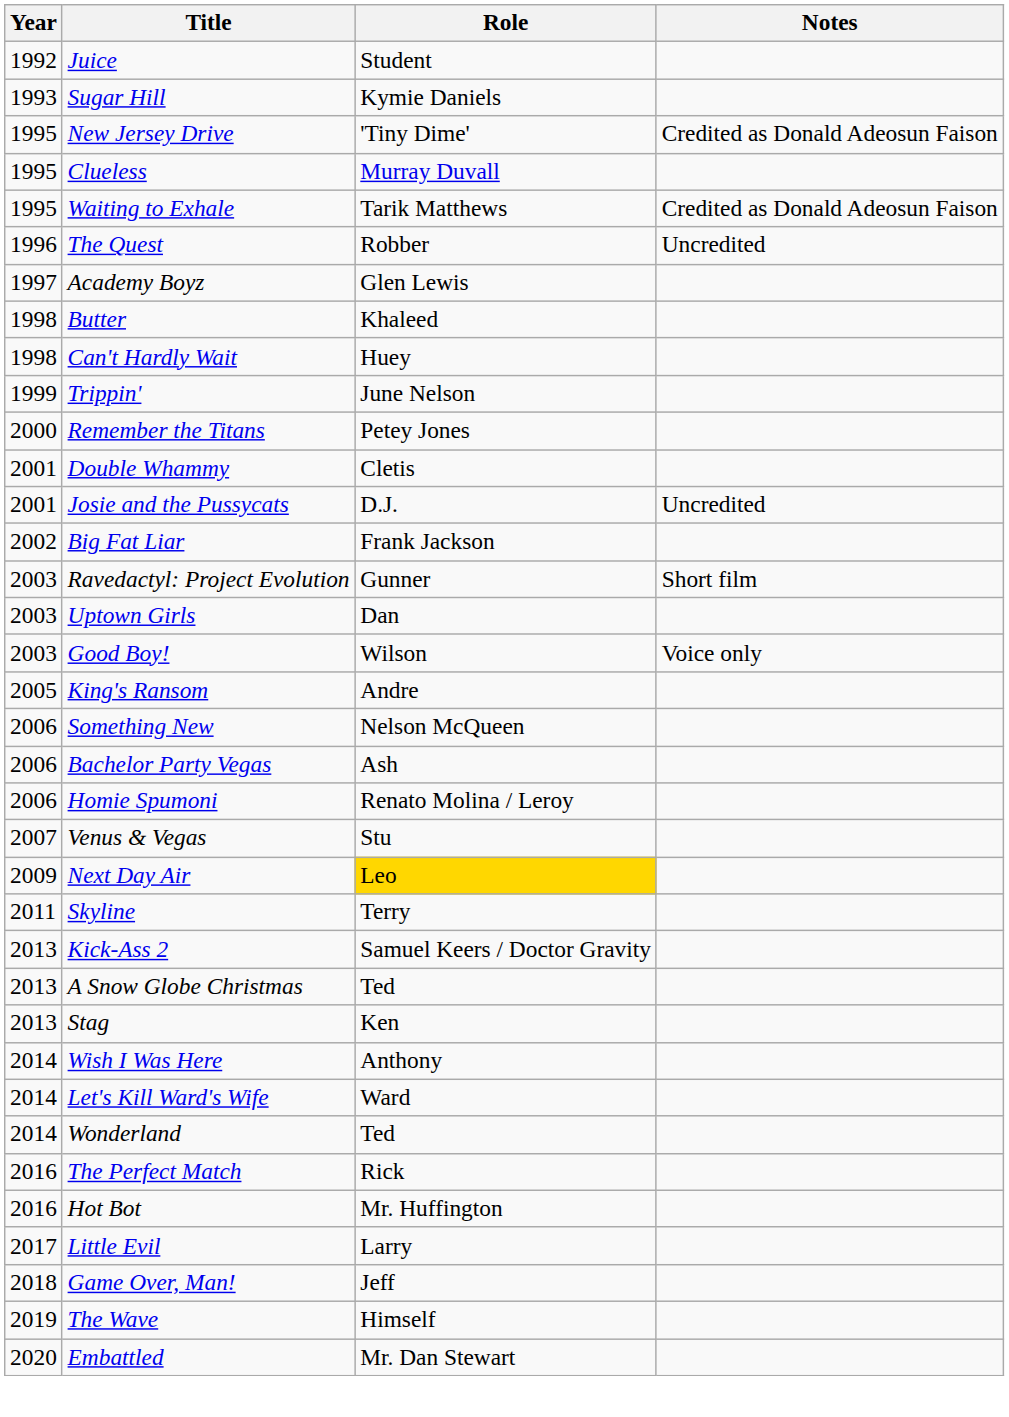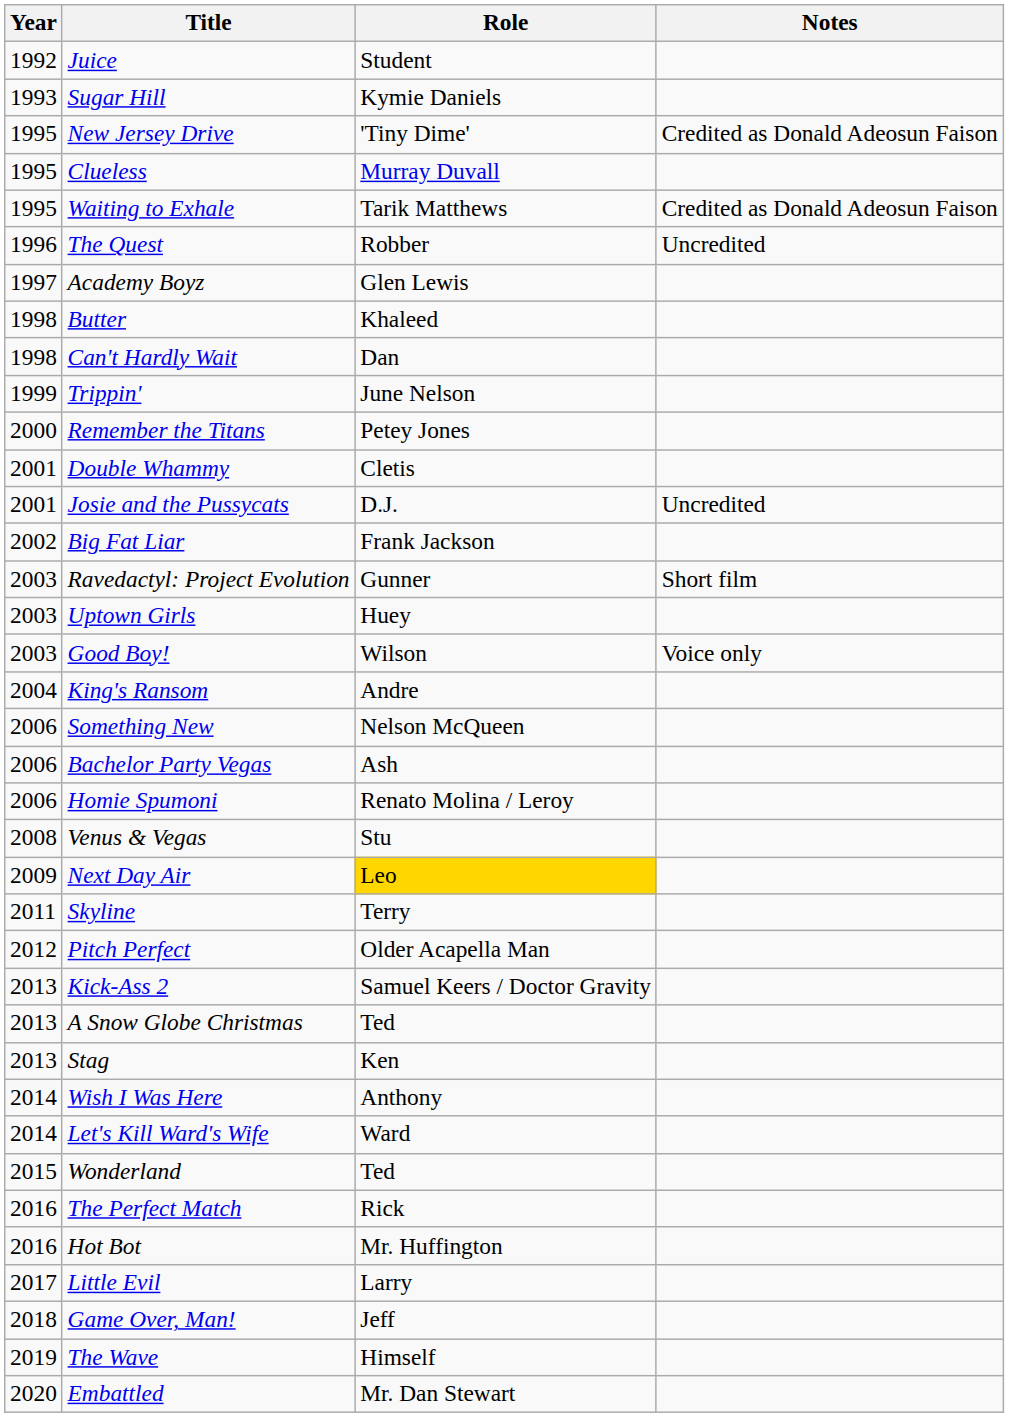 <table class="wikitable sortable">
 <tr>
 <th>Year</th>
 <th>Title</th>
 <th>Role</th>
 <th>Notes</th>
 </tr>
 <tr>
 <td>1992</td>
 <td><em><a href='#'>Juice</a></em></td>
 <td>Student</td>
 <td></td>
 </tr>
 <tr>
 <td>1993</td>
 <td><em><a href='#'>Sugar Hill</a></em></td>
 <td>Kymie Daniels</td>
 <td></td>
 </tr>
 <tr>
 <td>1995</td>
 <td><em><a href='#'>New Jersey Drive</a></em></td>
 <td>'Tiny Dime'</td>
 <td>Credited as Donald Adeosun Faison</td>
 </tr>
 <tr>
 <td>1995</td>
 <td><em><a href='#'>Clueless</a></em></td>
 <td><a href='#'>Murray Duvall</a></td>
 <td></td>
 </tr>
 <tr>
 <td>1995</td>
 <td><em><a href='#'>Waiting to Exhale</a></em></td>
 <td>Tarik Matthews</td>
 <td>Credited as Donald Adeosun Faison</td>
 </tr>
 <tr>
 <td>1996</td>
 <td><em><a href='#'>The Quest</a></em></td>
 <td>Robber</td>
 <td>Uncredited</td>
 </tr>
 <tr>
 <td>1997</td>
 <td><em>Academy Boyz</em></td>
 <td>Glen Lewis</td>
 <td></td>
 </tr>
 <tr>
 <td>1998</td>
 <td><em><a href='#'>Butter</a></em></td>
 <td>Khaleed</td>
 <td></td>
 </tr>
 <tr>
 <td>1998</td>
 <td><em><a href='#'>Can't Hardly Wait</a></em></td>
-<td>Huey</td>
+<td>Dan</td>
 <td></td>
 </tr>
 <tr>
 <td>1999</td>
 <td><em><a href='#'>Trippin'</a></em></td>
 <td>June Nelson</td>
 <td></td>
 </tr>
 <tr>
 <td>2000</td>
 <td><em><a href='#'>Remember the Titans</a></em></td>
 <td>Petey Jones</td>
 <td></td>
 </tr>
 <tr>
 <td>2001</td>
 <td><em><a href='#'>Double Whammy</a></em></td>
 <td>Cletis</td>
 <td></td>
 </tr>
 <tr>
 <td>2001</td>
 <td><em><a href='#'>Josie and the Pussycats</a></em></td>
 <td>D.J.</td>
 <td>Uncredited</td>
 </tr>
 <tr>
 <td>2002</td>
 <td><em><a href='#'>Big Fat Liar</a></em></td>
 <td>Frank Jackson</td>
 <td></td>
 </tr>
 <tr>
 <td>2003</td>
 <td><em>Ravedactyl: Project Evolution</em></td>
 <td>Gunner</td>
 <td>Short film</td>
 </tr>
 <tr>
 <td>2003</td>
 <td><em><a href='#'>Uptown Girls</a></em></td>
-<td>Dan</td>
+<td>Huey</td>
 <td></td>
 </tr>
 <tr>
 <td>2003</td>
 <td><em><a href='#'>Good Boy!</a></em></td>
 <td>Wilson</td>
 <td>Voice only</td>
 </tr>
 <tr>
-<td>2005</td>
+<td>2004</td>
 <td><em><a href='#'>King's Ransom</a></em></td>
 <td>Andre</td>
 <td></td>
 </tr>
 <tr>
 <td>2006</td>
 <td><em><a href='#'>Something New</a></em></td>
 <td>Nelson McQueen</td>
 <td></td>
 </tr>
 <tr>
 <td>2006</td>
 <td><em><a href='#'>Bachelor Party Vegas</a></em></td>
 <td>Ash</td>
 <td></td>
 </tr>
 <tr>
 <td>2006</td>
 <td><em><a href='#'>Homie Spumoni</a></em></td>
 <td>Renato Molina / Leroy</td>
 <td></td>
 </tr>
 <tr>
-<td>2007</td>
+<td>2008</td>
 <td><em>Venus & Vegas</em></td>
 <td>Stu</td>
 <td></td>
 </tr>
 <tr>
 <td>2009</td>
 <td><em><a href='#'>Next Day Air</a></em></td>
 <td style="background: gold;">Leo</td>
 <td></td>
 </tr>
 <tr>
 <td>2011</td>
 <td><em><a href='#'>Skyline</a></em></td>
 <td>Terry</td>
+<td></td>
+</tr>
+<tr>
+<td>2012</td>
+<td><em><a href='#'>Pitch Perfect</a></em></td>
+<td>Older Acapella Man</td>
 <td></td>
 </tr>
 <tr>
 <td>2013</td>
 <td><em><a href='#'>Kick-Ass 2</a></em></td>
 <td>Samuel Keers / Doctor Gravity</td>
 <td></td>
 </tr>
 <tr>
 <td>2013</td>
 <td><em>A Snow Globe Christmas</em></td>
 <td>Ted</td>
 <td></td>
 </tr>
 <tr>
 <td>2013</td>
 <td><em>Stag</em></td>
 <td>Ken</td>
 <td></td>
 </tr>
 <tr>
 <td>2014</td>
 <td><em><a href='#'>Wish I Was Here</a></em></td>
 <td>Anthony</td>
 <td></td>
 </tr>
 <tr>
 <td>2014</td>
 <td><em><a href='#'>Let's Kill Ward's Wife</a></em></td>
 <td>Ward</td>
 <td></td>
 </tr>
 <tr>
-<td>2014</td>
+<td>2015</td>
 <td><em>Wonderland</em></td>
 <td>Ted</td>
 <td></td>
 </tr>
 <tr>
 <td>2016</td>
 <td><em><a href='#'>The Perfect Match</a></em></td>
 <td>Rick</td>
 <td></td>
 </tr>
 <tr>
 <td>2016</td>
 <td><em>Hot Bot</em></td>
 <td>Mr. Huffington</td>
 <td></td>
 </tr>
 <tr>
 <td>2017</td>
 <td><em><a href='#'>Little Evil</a></em></td>
 <td>Larry</td>
 <td></td>
 </tr>
 <tr>
 <td>2018</td>
 <td><em><a href='#'>Game Over, Man!</a></em></td>
 <td>Jeff</td>
 <td></td>
 </tr>
 <tr>
 <td>2019</td>
 <td><em><a href='#'>The Wave</a></em></td>
 <td>Himself</td>
 <td></td>
 </tr>
 <tr>
 <td>2020</td>
 <td><em><a href='#'>Embattled</a></em></td>
 <td>Mr. Dan Stewart</td>
 <td></td>
 </tr>
 </table>
